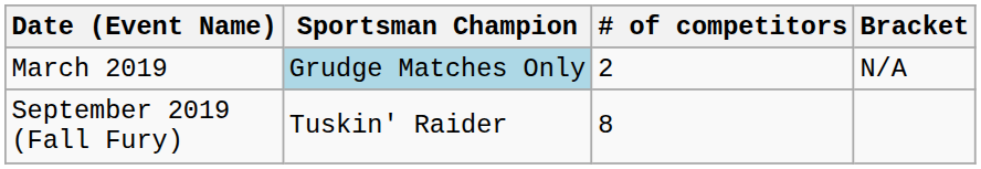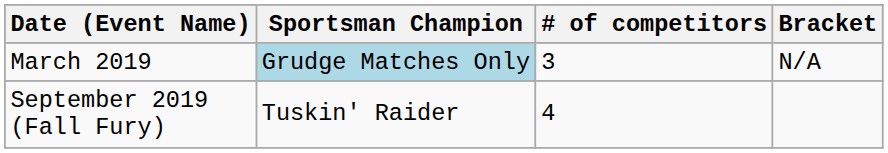 <table class="wikitable mw-collapsible mw-collapsed">
 <tr>
 <th>Date (Event Name)</th>
 <th>Sportsman Champion</th>
 <th># of competitors</th>
 <th>Bracket</th>
 </tr>
 <tr>
 <td>March 2019</td>
 <td style="background: lightblue;">Grudge Matches Only</td>
-<td>2</td>
+<td>3</td>
 <td>N/A</td>
 </tr>
 <tr>
 <td>September 2019<br>(Fall Fury)</td>
 <td>Tuskin' Raider</td>
-<td>8</td>
+<td>4</td>
 <td></td>
 </tr>
 </table>
